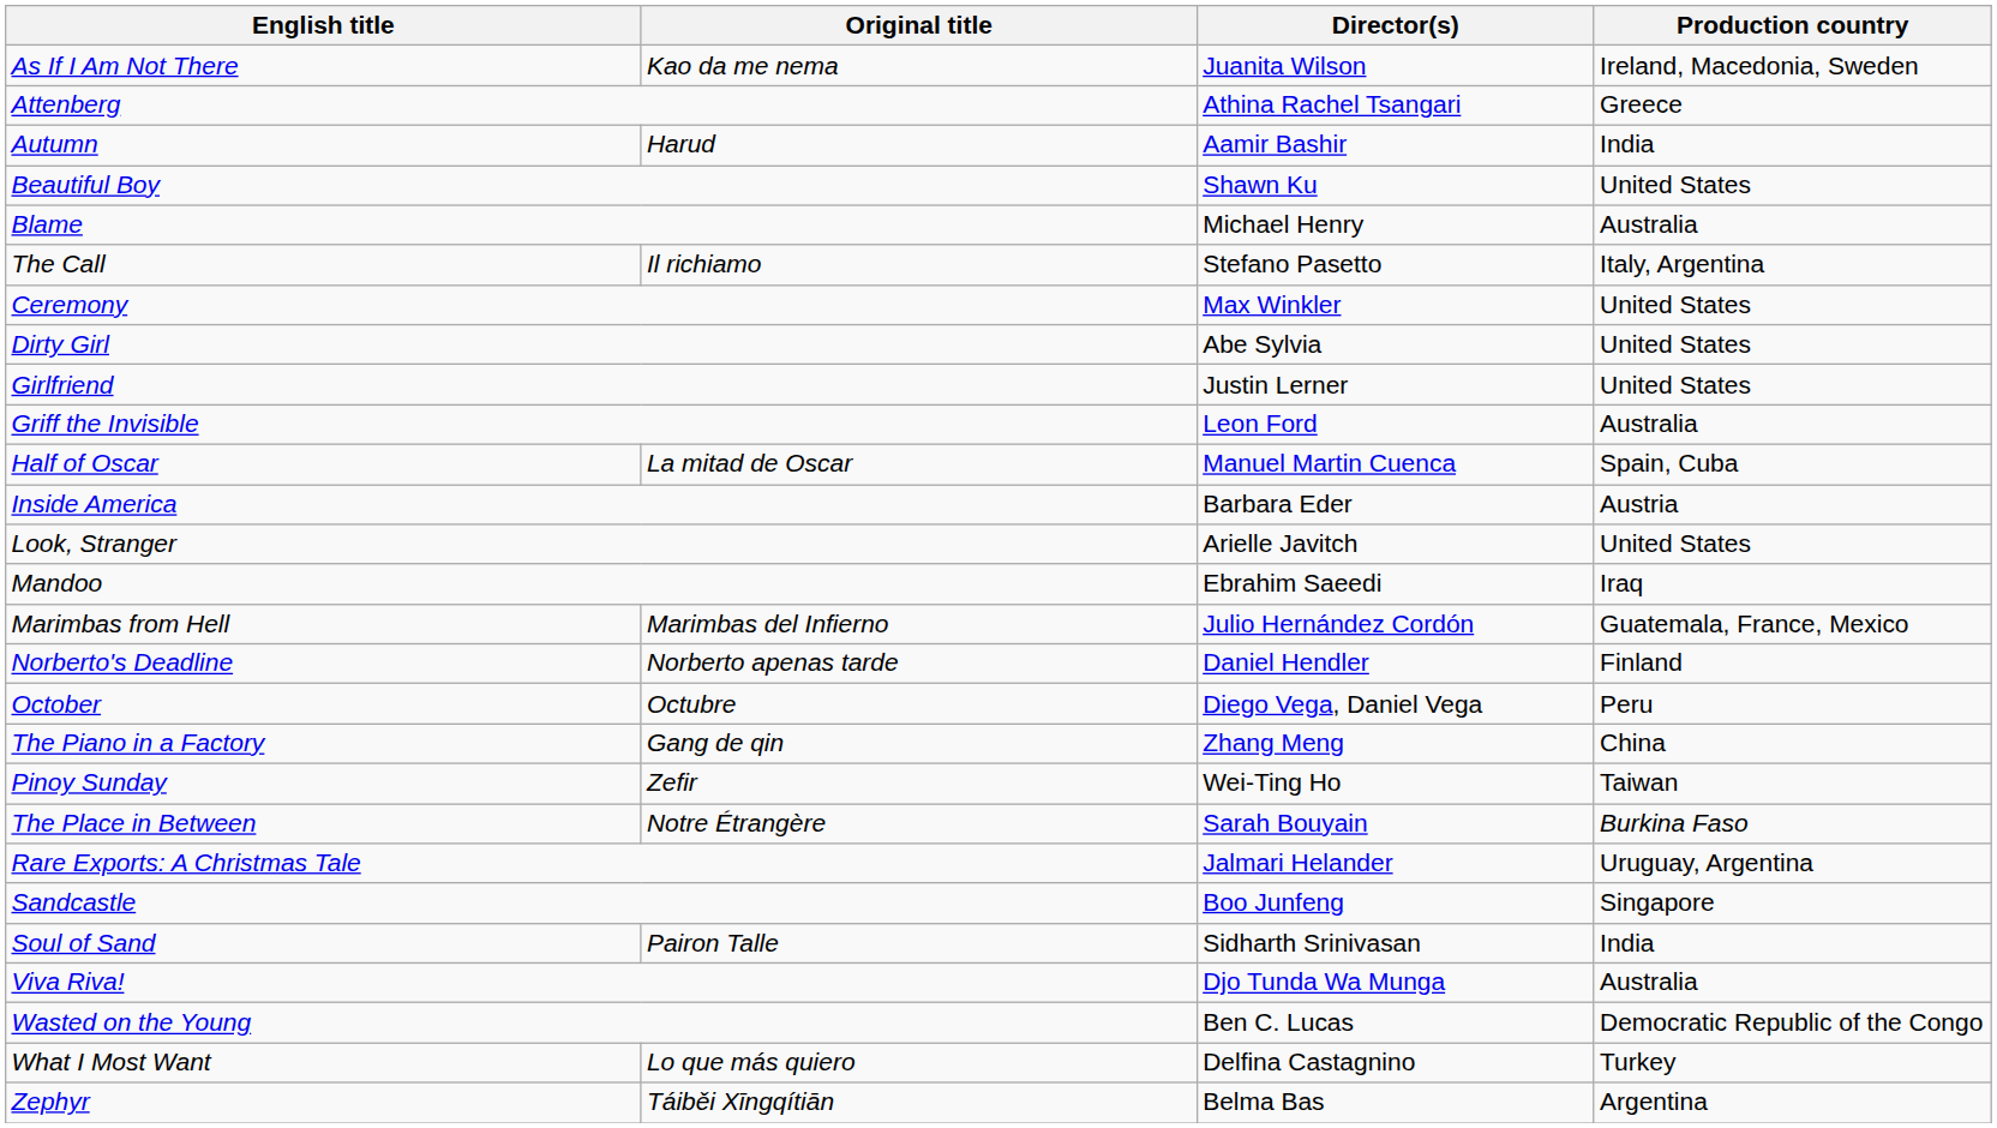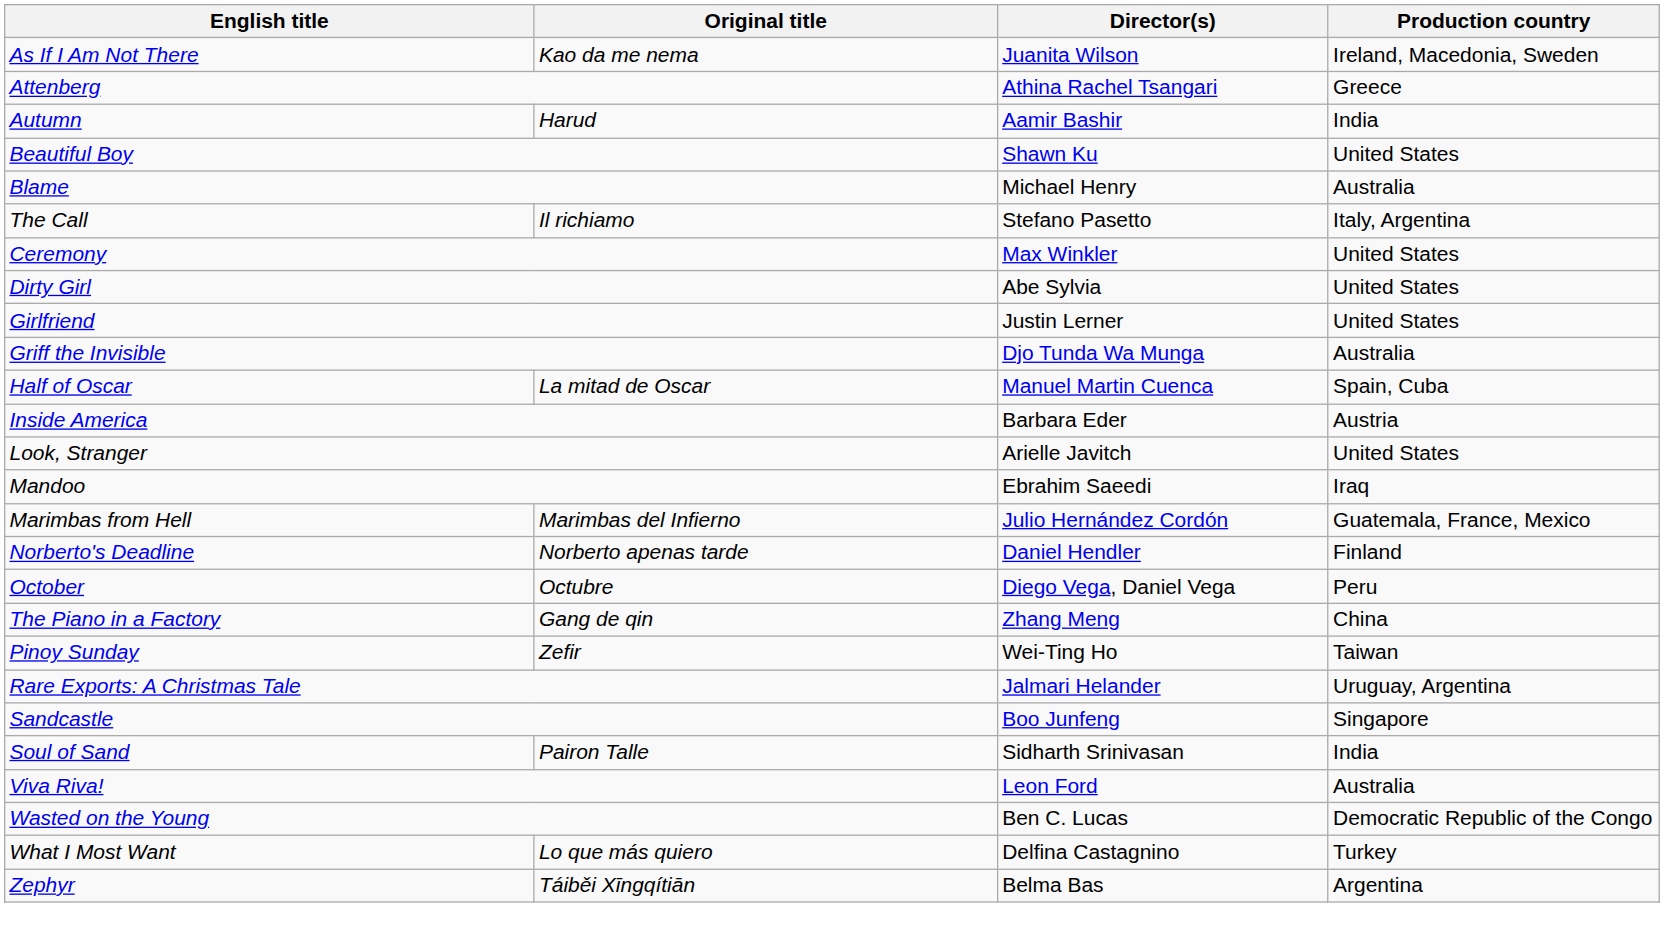 <table class="sortable wikitable" width="100%">
 <tr>
 <th scope="col" width="32%">English title</th>
 <th scope="col" width="28%">Original title</th>
 <th scope="col" width="20%">Director(s)</th>
 <th scope="col" width="20%">Production country</th>
 </tr>
 <tr>
 <td><em><a href='#'>As If I Am Not There</a></em></td>
 <td><em>Kao da me nema</em></td>
 <td><a href='#'>Juanita Wilson</a></td>
 <td>Ireland, Macedonia, Sweden</td>
 </tr>
 <tr>
 <td colspan=2><em><a href='#'>Attenberg</a></em></td>
 <td><a href='#'>Athina Rachel Tsangari</a></td>
 <td>Greece</td>
 </tr>
 <tr>
 <td><em><a href='#'>Autumn</a></em></td>
 <td><em>Harud</em></td>
 <td><a href='#'>Aamir Bashir</a></td>
 <td>India</td>
 </tr>
 <tr>
 <td colspan=2><em><a href='#'>Beautiful Boy</a></em></td>
 <td><a href='#'>Shawn Ku</a></td>
 <td>United States</td>
 </tr>
 <tr>
 <td colspan=2><em><a href='#'>Blame</a></em></td>
 <td>Michael Henry</td>
 <td>Australia</td>
 </tr>
 <tr>
 <td><em>The Call</em></td>
 <td><em>Il richiamo</em></td>
 <td>Stefano Pasetto</td>
 <td>Italy, Argentina</td>
 </tr>
 <tr>
 <td colspan=2><em><a href='#'>Ceremony</a></em></td>
 <td><a href='#'>Max Winkler</a></td>
 <td>United States</td>
 </tr>
 <tr>
 <td colspan=2><em><a href='#'>Dirty Girl</a></em></td>
 <td>Abe Sylvia</td>
 <td>United States</td>
 </tr>
 <tr>
 <td colspan=2><em><a href='#'>Girlfriend</a></em></td>
 <td>Justin Lerner</td>
 <td>United States</td>
 </tr>
 <tr>
 <td colspan=2><em><a href='#'>Griff the Invisible</a></em></td>
-<td><a href='#'>Leon Ford</a></td>
+<td><a href='#'>Djo Tunda Wa Munga</a></td>
 <td>Australia</td>
 </tr>
 <tr>
 <td><em><a href='#'>Half of Oscar</a></em></td>
 <td><em>La mitad de Oscar</em></td>
 <td><a href='#'>Manuel Martin Cuenca</a></td>
 <td>Spain, Cuba</td>
 </tr>
 <tr>
 <td colspan=2><em><a href='#'>Inside America</a></em></td>
 <td>Barbara Eder</td>
 <td>Austria</td>
 </tr>
 <tr>
 <td colspan=2><em>Look, Stranger</em></td>
 <td>Arielle Javitch</td>
 <td>United States</td>
 </tr>
 <tr>
 <td colspan=2><em>Mandoo</em></td>
 <td>Ebrahim Saeedi</td>
 <td>Iraq</td>
 </tr>
 <tr>
 <td><em>Marimbas from Hell</em></td>
 <td><em>Marimbas del Infierno</em></td>
 <td><a href='#'>Julio Hernández Cordón</a></td>
 <td>Guatemala, France, Mexico</td>
 </tr>
 <tr>
 <td><em><a href='#'>Norberto's Deadline</a></em></td>
 <td><em>Norberto apenas tarde</em></td>
 <td><a href='#'>Daniel Hendler</a></td>
 <td>Finland</td>
 </tr>
 <tr>
 <td><em><a href='#'>October</a></em></td>
 <td><em>Octubre</em></td>
 <td><a href='#'>Diego Vega</a>, Daniel Vega</td>
 <td>Peru</td>
 </tr>
 <tr>
 <td><em><a href='#'>The Piano in a Factory</a></em></td>
 <td><em>Gang de qin</em></td>
 <td><a href='#'>Zhang Meng</a></td>
 <td>China</td>
 </tr>
 <tr>
 <td><em><a href='#'>Pinoy Sunday</a></em></td>
 <td><em>Zefir</em></td>
 <td>Wei-Ting Ho</td>
 <td>Taiwan</td>
 </tr>
 <tr>
-<td><em><a href='#'>The Place in Between</a></em></td>
-<td><em>Notre Étrangère</em></td>
-<td><a href='#'>Sarah Bouyain</a></td>
-<td><em>Burkina Faso</em></td>
-</tr>
-<tr>
 <td colspan=2><em><a href='#'>Rare Exports: A Christmas Tale</a></em></td>
 <td><a href='#'>Jalmari Helander</a></td>
 <td>Uruguay, Argentina</td>
 </tr>
 <tr>
 <td colspan=2><em><a href='#'>Sandcastle</a></em></td>
 <td><a href='#'>Boo Junfeng</a></td>
 <td>Singapore</td>
 </tr>
 <tr>
 <td><em><a href='#'>Soul of Sand</a></em></td>
 <td><em>Pairon Talle</em></td>
 <td>Sidharth Srinivasan</td>
 <td>India</td>
 </tr>
 <tr>
 <td colspan=2><em><a href='#'>Viva Riva!</a></em></td>
-<td><a href='#'>Djo Tunda Wa Munga</a></td>
+<td><a href='#'>Leon Ford</a></td>
 <td>Australia</td>
 </tr>
 <tr>
 <td colspan=2><em><a href='#'>Wasted on the Young</a></em></td>
 <td>Ben C. Lucas</td>
 <td>Democratic Republic of the Congo</td>
 </tr>
 <tr>
 <td><em>What I Most Want</em></td>
 <td><em>Lo que más quiero</em></td>
 <td>Delfina Castagnino</td>
 <td>Turkey</td>
 </tr>
 <tr>
 <td><em><a href='#'>Zephyr</a></em></td>
 <td><em>Táiběi Xīngqítiān</em></td>
 <td>Belma Bas</td>
 <td>Argentina</td>
 </tr>
 </table>
